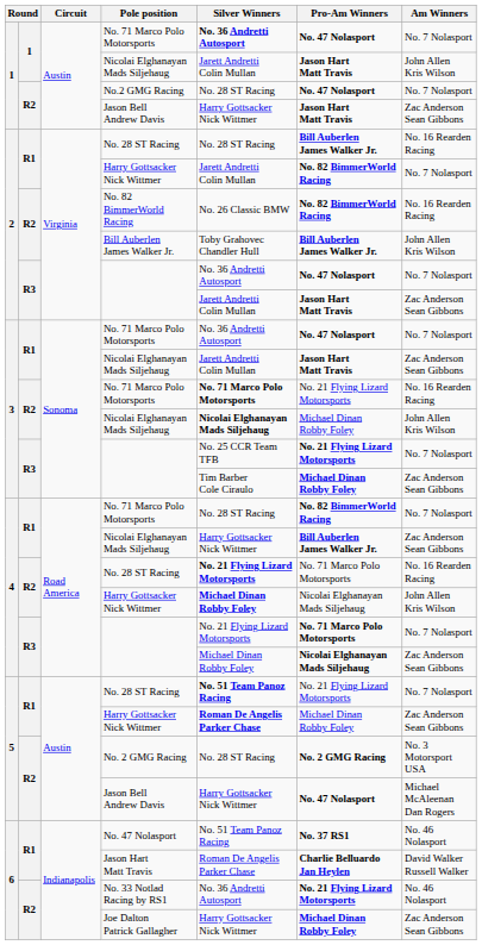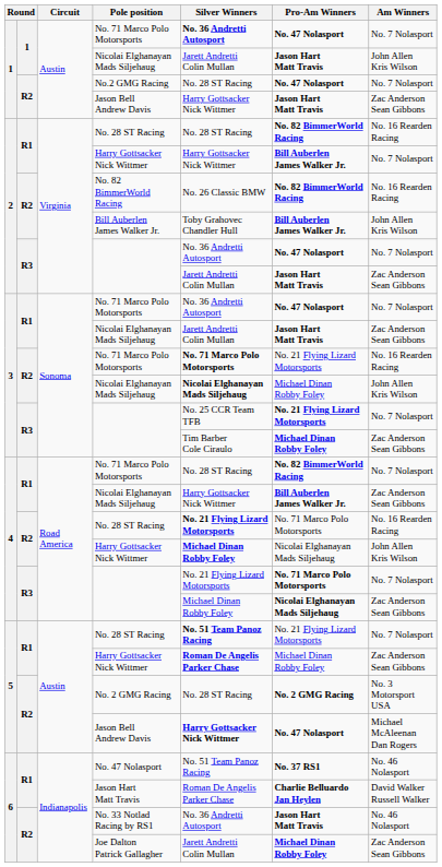 <table class="wikitable" style="font-size:85%;">
 <tr>
 <th colspan=2>Round</th>
 <th>Circuit</th>
 <th>Pole position</th>
 <th>Silver Winners</th>
 <th>Pro-Am Winners</th>
 <th>Am Winners</th>
 </tr>
 <tr>
 <th rowspan=4>1</th>
 <th rowspan=2>1</th>
 <td rowspan=4> <a href='#'>Austin</a></td>
 <td> No. 71 Marco Polo Motorsports</td>
 <td><strong> No. 36 <a href='#'>Andretti Autosport</a></strong></td>
 <td><strong> No. 47 Nolasport</strong></td>
 <td> No. 7 Nolasport</td>
 </tr>
 <tr>
 <td> Nicolai Elghanayan<br> Mads Siljehaug</td>
 <td> <a href='#'>Jarett Andretti</a><br> Colin Mullan</td>
 <td><strong> Jason Hart<br> Matt Travis</strong></td>
 <td> John Allen<br> Kris Wilson</td>
 </tr>
 <tr>
 <th rowspan=2>R2</th>
 <td> No.2 GMG Racing</td>
 <td> No. 28 ST Racing</td>
 <td><strong> No. 47 Nolasport</strong></td>
 <td> No. 7 Nolasport</td>
 </tr>
 <tr>
 <td> Jason Bell<br> Andrew Davis</td>
 <td> <a href='#'>Harry Gottsacker</a><br> Nick Wittmer</td>
 <td><strong> Jason Hart<br> Matt Travis</strong></td>
 <td> Zac Anderson<br> Sean Gibbons</td>
 </tr>
 <tr>
 <th rowspan=6>2</th>
 <th rowspan=2>R1</th>
 <td rowspan=6> <a href='#'>Virginia</a></td>
 <td> No. 28 ST Racing</td>
 <td> No. 28 ST Racing</td>
-<td><strong> <a href='#'>Bill Auberlen</a><br> James Walker Jr.</strong></td>
+<td><strong> No. 82 <a href='#'>BimmerWorld Racing</a></strong></td>
 <td> No. 16 Rearden Racing</td>
 </tr>
 <tr>
 <td> <a href='#'>Harry Gottsacker</a><br> Nick Wittmer</td>
-<td> <a href='#'>Jarett Andretti</a><br> Colin Mullan</td>
-<td><strong> No. 82 <a href='#'>BimmerWorld Racing</a></strong></td>
+<td> <a href='#'>Harry Gottsacker</a><br> Nick Wittmer</td>
+<td><strong> <a href='#'>Bill Auberlen</a><br> James Walker Jr.</strong></td>
 <td> No. 7 Nolasport</td>
 </tr>
 <tr>
 <th rowspan=2>R2</th>
 <td> No. 82 <a href='#'>BimmerWorld Racing</a></td>
 <td> No. 26 Classic BMW</td>
 <td><strong> No. 82 <a href='#'>BimmerWorld Racing</a></strong></td>
 <td> No. 16 Rearden Racing</td>
 </tr>
 <tr>
 <td> <a href='#'>Bill Auberlen</a><br> James Walker Jr.</td>
 <td> Toby Grahovec<br> Chandler Hull</td>
 <td><strong> <a href='#'>Bill Auberlen</a><br> James Walker Jr.</strong></td>
 <td> John Allen<br> Kris Wilson</td>
 </tr>
 <tr>
 <th rowspan=2>R3</th>
 <td rowspan=2></td>
 <td> No. 36 <a href='#'>Andretti Autosport</a></td>
 <td><strong> No. 47 Nolasport</strong></td>
 <td> No. 7 Nolasport</td>
 </tr>
 <tr>
 <td> <a href='#'>Jarett Andretti</a><br> Colin Mullan</td>
 <td><strong> Jason Hart<br> Matt Travis</strong></td>
 <td> Zac Anderson<br> Sean Gibbons</td>
 </tr>
 <tr>
 <th rowspan=6>3</th>
 <th rowspan=2>R1</th>
 <td rowspan=6> <a href='#'>Sonoma</a></td>
 <td> No. 71 Marco Polo Motorsports</td>
 <td> No. 36 <a href='#'>Andretti Autosport</a></td>
 <td><strong> No. 47 Nolasport</strong></td>
 <td> No. 7 Nolasport</td>
 </tr>
 <tr>
 <td> Nicolai Elghanayan<br> Mads Siljehaug</td>
 <td> <a href='#'>Jarett Andretti</a><br> Colin Mullan</td>
 <td><strong> Jason Hart<br> Matt Travis</strong></td>
 <td> Zac Anderson<br> Sean Gibbons</td>
 </tr>
 <tr>
 <th rowspan=2>R2</th>
 <td> No. 71 Marco Polo Motorsports</td>
 <td><strong> No. 71 Marco Polo Motorsports</strong></td>
 <td> No. 21 <a href='#'>Flying Lizard Motorsports</a></td>
 <td> No. 16 Rearden Racing</td>
 </tr>
 <tr>
 <td> Nicolai Elghanayan<br> Mads Siljehaug</td>
 <td><strong> Nicolai Elghanayan<br> Mads Siljehaug</strong></td>
 <td> <a href='#'>Michael Dinan</a><br> <a href='#'>Robby Foley</a></td>
 <td> John Allen<br> Kris Wilson</td>
 </tr>
 <tr>
 <th rowspan=2>R3</th>
 <td rowspan=2></td>
 <td> No. 25 CCR Team TFB</td>
 <td><strong> No. 21 <a href='#'>Flying Lizard Motorsports</a></strong></td>
 <td> No. 7 Nolasport</td>
 </tr>
 <tr>
 <td> Tim Barber<br> Cole Ciraulo</td>
 <td><strong> <a href='#'>Michael Dinan</a><br> <a href='#'>Robby Foley</a></strong></td>
 <td> Zac Anderson<br> Sean Gibbons</td>
 </tr>
 <tr>
 <th rowspan=6>4</th>
 <th rowspan=2>R1</th>
 <td rowspan=6> <a href='#'>Road America</a></td>
 <td> No. 71 Marco Polo Motorsports</td>
 <td> No. 28 ST Racing</td>
 <td><strong> No. 82 <a href='#'>BimmerWorld Racing</a></strong></td>
 <td> No. 7 Nolasport</td>
 </tr>
 <tr>
 <td> Nicolai Elghanayan<br> Mads Siljehaug</td>
 <td> <a href='#'>Harry Gottsacker</a><br> Nick Wittmer</td>
 <td><strong> <a href='#'>Bill Auberlen</a><br> James Walker Jr.</strong></td>
 <td> Zac Anderson<br> Sean Gibbons</td>
 </tr>
 <tr>
 <th rowspan=2>R2</th>
 <td> No. 28 ST Racing</td>
 <td><strong> No. 21 <a href='#'>Flying Lizard Motorsports</a></strong></td>
 <td> No. 71 Marco Polo Motorsports</td>
 <td> No. 16 Rearden Racing</td>
 </tr>
 <tr>
 <td> <a href='#'>Harry Gottsacker</a><br> Nick Wittmer</td>
 <td><strong> <a href='#'>Michael Dinan</a><br> <a href='#'>Robby Foley</a></strong></td>
 <td> Nicolai Elghanayan<br> Mads Siljehaug</td>
 <td> John Allen<br> Kris Wilson</td>
 </tr>
 <tr>
 <th rowspan=2>R3</th>
 <td rowspan=2></td>
 <td> No. 21 <a href='#'>Flying Lizard Motorsports</a></td>
 <td><strong> No. 71 Marco Polo Motorsports</strong></td>
 <td> No. 7 Nolasport</td>
 </tr>
 <tr>
 <td> <a href='#'>Michael Dinan</a><br> <a href='#'>Robby Foley</a></td>
 <td><strong> Nicolai Elghanayan<br> Mads Siljehaug</strong></td>
 <td> Zac Anderson<br> Sean Gibbons</td>
 </tr>
 <tr>
 <th rowspan=4>5</th>
 <th rowspan=2>R1</th>
 <td rowspan=4> <a href='#'>Austin</a></td>
 <td> No. 28 ST Racing</td>
 <td><strong> No. 51 <a href='#'>Team Panoz Racing</a></strong></td>
 <td> No. 21 <a href='#'>Flying Lizard Motorsports</a></td>
 <td> No. 7 Nolasport</td>
 </tr>
 <tr>
 <td> <a href='#'>Harry Gottsacker</a><br> Nick Wittmer</td>
 <td><strong> <a href='#'>Roman De Angelis</a><br> <a href='#'>Parker Chase</a></strong></td>
 <td> <a href='#'>Michael Dinan</a><br> <a href='#'>Robby Foley</a></td>
 <td> Zac Anderson<br> Sean Gibbons</td>
 </tr>
 <tr>
 <th rowspan=2>R2</th>
 <td> No. 2 GMG Racing</td>
 <td> No. 28 ST Racing</td>
 <td><strong> No. 2 GMG Racing</strong></td>
 <td> No. 3 Motorsport USA</td>
 </tr>
 <tr>
 <td> Jason Bell<br> Andrew Davis</td>
-<td> <a href='#'>Harry Gottsacker</a><br> Nick Wittmer</td>
+<td><strong> <a href='#'>Harry Gottsacker</a><br> Nick Wittmer</strong></td>
 <td><strong> No. 47 Nolasport</strong></td>
 <td> Michael McAleenan<br> Dan Rogers</td>
 </tr>
 <tr>
 <th rowspan=4>6</th>
 <th rowspan=2>R1</th>
 <td rowspan=4> <a href='#'>Indianapolis</a></td>
 <td> No. 47 Nolasport</td>
 <td> No. 51 <a href='#'>Team Panoz Racing</a></td>
 <td><strong> No. 37 RS1</strong></td>
 <td> No. 46 Nolasport</td>
 </tr>
 <tr>
 <td> Jason Hart<br> Matt Travis</td>
 <td> <a href='#'>Roman De Angelis</a><br> <a href='#'>Parker Chase</a></td>
 <td><strong> Charlie Belluardo<br> <a href='#'>Jan Heylen</a></strong></td>
 <td> David Walker<br> Russell Walker</td>
 </tr>
 <tr>
 <th rowspan=2>R2</th>
 <td> No. 33 Notlad Racing by RS1</td>
 <td> No. 36 <a href='#'>Andretti Autosport</a></td>
-<td><strong> No. 21 <a href='#'>Flying Lizard Motorsports</a></strong></td>
+<td><strong> Jason Hart<br> Matt Travis</strong></td>
 <td> No. 46 Nolasport</td>
 </tr>
 <tr>
 <td> Joe Dalton<br> Patrick Gallagher</td>
-<td> <a href='#'>Harry Gottsacker</a><br> Nick Wittmer</td>
+<td> <a href='#'>Jarett Andretti</a><br> Colin Mullan</td>
 <td><strong> <a href='#'>Michael Dinan</a><br> <a href='#'>Robby Foley</a></strong></td>
 <td> Zac Anderson<br> Sean Gibbons</td>
 </tr>
 </table>
